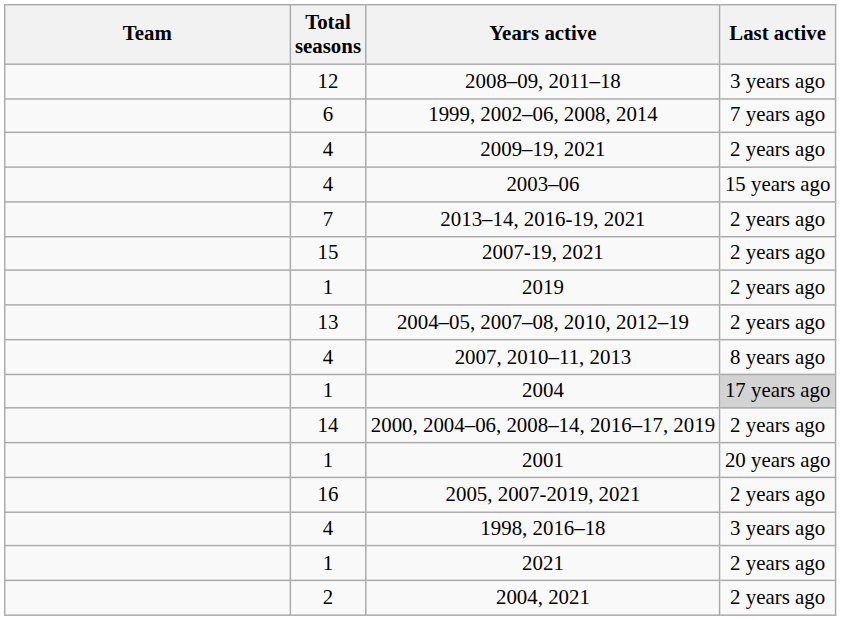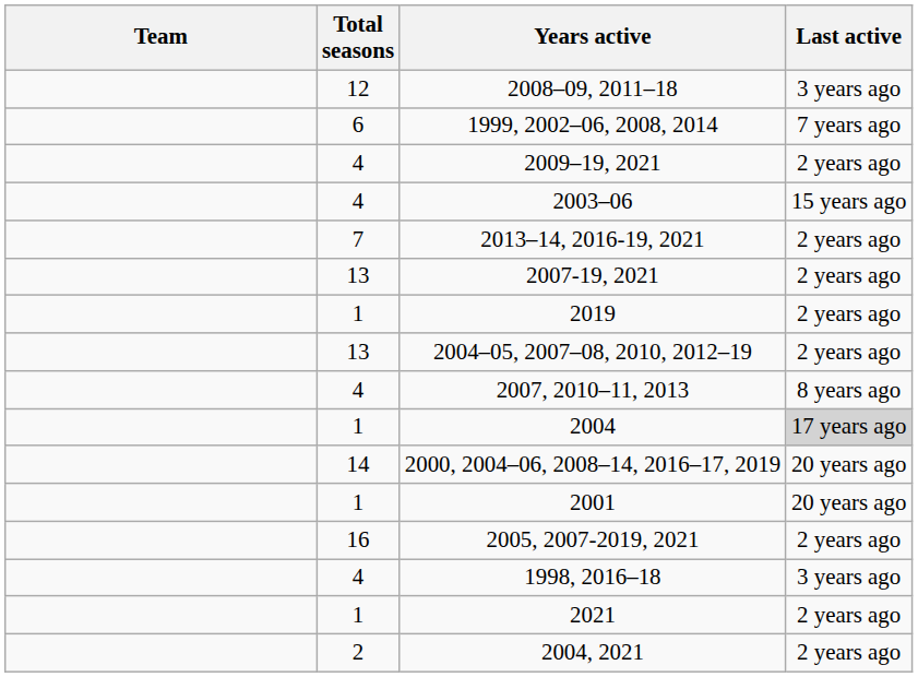 <table class="wikitable" style="text-align:center; font-size:90%">
 <tr>
 <th width=190>Team</th>
 <th>Total<br>seasons</th>
 <th>Years active</th>
 <th>Last active</th>
 </tr>
 <tr>
 <td style="text-align:left"></td>
 <td>12</td>
 <td>2008–09, 2011–18</td>
 <td>3 years ago</td>
 </tr>
 <tr>
 <td style="text-align:left"></td>
 <td>6</td>
 <td>1999, 2002–06, 2008, 2014</td>
 <td>7 years ago</td>
 </tr>
 <tr>
 <td style="text-align:left"></td>
 <td>4</td>
 <td>2009–19, 2021</td>
 <td>2 years ago</td>
 </tr>
 <tr>
 <td style="text-align:left"></td>
 <td>4</td>
 <td>2003–06</td>
 <td>15 years ago</td>
 </tr>
 <tr>
 <td style="text-align:left"></td>
 <td>7</td>
 <td>2013–14, 2016-19, 2021</td>
 <td>2 years ago</td>
 </tr>
 <tr>
 <td style="text-align:left"></td>
-<td>15</td>
+<td>13</td>
 <td>2007-19, 2021</td>
 <td>2 years ago</td>
 </tr>
 <tr>
 <td style="text-align:left"></td>
 <td>1</td>
 <td>2019</td>
 <td>2 years ago</td>
 </tr>
 <tr>
 <td style="text-align:left"></td>
 <td>13</td>
 <td>2004–05, 2007–08, 2010, 2012–19</td>
 <td>2 years ago</td>
 </tr>
 <tr>
 <td style="text-align:left"></td>
 <td>4</td>
 <td>2007, 2010–11, 2013</td>
 <td>8 years ago</td>
 </tr>
 <tr>
 <td style="text-align:left"></td>
 <td>1</td>
 <td>2004</td>
 <td style="background: lightgrey;">17 years ago</td>
 </tr>
 <tr>
 <td style="text-align:left"></td>
 <td>14</td>
 <td>2000, 2004–06, 2008–14, 2016–17, 2019</td>
-<td>2 years ago</td>
+<td>20 years ago</td>
 </tr>
 <tr>
 <td style="text-align:left"></td>
 <td>1</td>
 <td>2001</td>
 <td>20 years ago</td>
 </tr>
 <tr>
 <td style="text-align:left"></td>
 <td>16</td>
 <td>2005, 2007-2019, 2021</td>
 <td>2 years ago</td>
 </tr>
 <tr>
 <td style="text-align:left"></td>
 <td>4</td>
 <td>1998, 2016–18</td>
 <td>3 years ago</td>
 </tr>
 <tr>
 <td style="text-align:left"></td>
 <td>1</td>
 <td>2021</td>
 <td>2 years ago</td>
 </tr>
 <tr>
 <td style="text-align:left"></td>
 <td>2</td>
 <td>2004, 2021</td>
 <td>2 years ago</td>
 </tr>
 </table>
